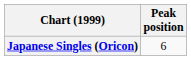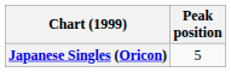 <table class="wikitable sortable plainrowheaders" style="text-align:center;">
 <tr>
 <th scope="col">Chart (1999)</th>
 <th scope="col">Peak<br>position</th>
 </tr>
 <tr>
 <th scope="row"><a href='#'>Japanese Singles</a> (<a href='#'>Oricon</a>)</th>
-<td>6</td>
+<td>5</td>
 </tr>
 </table>
